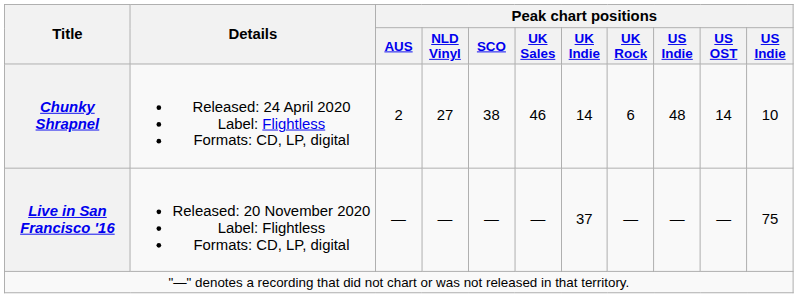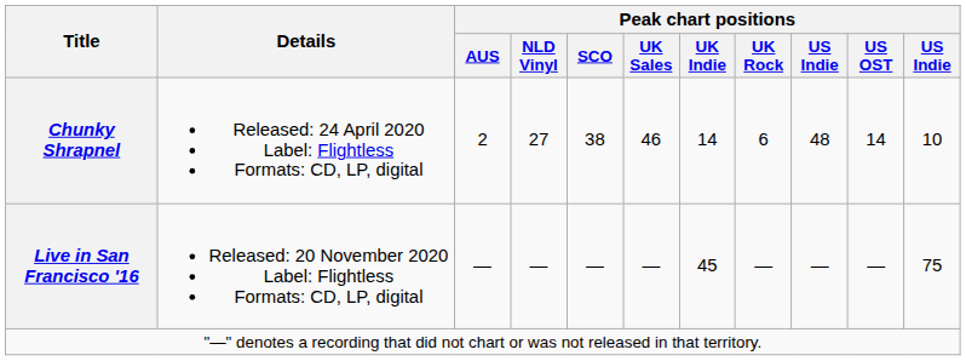 <table class="wikitable plainrowheaders" style="text-align:center;">
 <tr>
 <th scope="col" rowspan="2" style="width:8em;">Title</th>
 <th scope="col" rowspan="2" style="width:16em;">Details</th>
 <th scope="col" colspan="9">Peak chart positions</th>
 </tr>
 <tr>
 <th scope="col" style="width:3em;font-size:90%;"><a href='#'>AUS</a><br></th>
 <th scope="col" style="width:3em;font-size:90%;"><a href='#'>NLD<br>Vinyl</a><br></th>
 <th scope="col" style="width:3em;font-size:90%;"><a href='#'>SCO</a><br></th>
 <th scope="col" style="width:3em;font-size:90%;"><a href='#'>UK<br>Sales</a><br></th>
 <th scope="col" style="width:3em;font-size:90%;"><a href='#'>UK<br>Indie</a><br></th>
 <th scope="col" style="width:3em;font-size:90%;"><a href='#'>UK<br>Rock</a><br></th>
 <th scope="col" style="width:3em;font-size:90%;"><a href='#'>US<br>Indie</a><br></th>
 <th scope="col" style="width:3em;font-size:90%;"><a href='#'>US<br>OST</a><br></th>
 <th scope="col" style="width:3em;font-size:90%;"><a href='#'>US<br>Indie</a><br></th>
 </tr>
 <tr>
 <th scope="row"><em><a href='#'>Chunky Shrapnel</a></em></th>
 <td><br><ul><li>Released: 24 April 2020</li><li>Label: <a href='#'>Flightless</a></li><li>Formats: CD, LP, digital</li></ul></td>
 <td>2</td>
 <td>27</td>
 <td>38</td>
 <td>46</td>
 <td>14</td>
 <td>6</td>
 <td>48</td>
 <td>14</td>
 <td>10</td>
 </tr>
 <tr>
 <th scope="row"><em><a href='#'>Live in San Francisco '16</a></em></th>
 <td><br><ul><li>Released: 20 November 2020</li><li>Label: Flightless</li><li>Formats: CD, LP, digital</li></ul></td>
 <td>—</td>
 <td>—</td>
 <td>—</td>
 <td>—</td>
-<td>37</td>
+<td>45</td>
 <td>—</td>
 <td>—</td>
 <td>—</td>
 <td>75</td>
 </tr>
 <tr>
 <td colspan="15" style="font-size:90%; text-align:center">"—" denotes a recording that did not chart or was not released in that territory.</td>
 </tr>
 </table>
